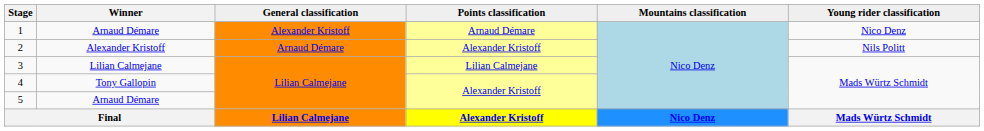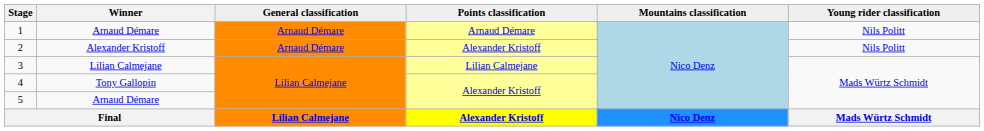 <table class="wikitable" style="text-align: center; font-size:smaller;">
 <tr style="background:#efefef;">
 <th style="width:1%;">Stage</th>
 <th style="width:14%;">Winner</th>
 <th style="background:#efefef; width:15%;">General classification<br></th>
 <th style="background:#efefef; width:15%;">Points classification<br></th>
 <th style="background:#efefef; width:15%;">Mountains classification<br></th>
 <th style="background:#efefef; width:15%;">Young rider classification<br></th>
 </tr>
 <tr>
 <td>1</td>
 <td><a href='#'>Arnaud Démare</a></td>
-<td style="background:#FF8C00;"><a href='#'>Alexander Kristoff</a></td>
+<td style="background:#FF8C00;"><a href='#'>Arnaud Démare</a></td>
 <td style="background:#FFFF99;"><a href='#'>Arnaud Démare</a></td>
 <td style="background:#ADD8E6;" rowspan=5><a href='#'>Nico Denz</a></td>
-<td style="background:offwhite;"><a href='#'>Nico Denz</a></td>
+<td style="background:offwhite;"><a href='#'>Nils Politt</a></td>
 </tr>
 <tr>
 <td>2</td>
 <td><a href='#'>Alexander Kristoff</a></td>
 <td style="background:#FF8C00;"><a href='#'>Arnaud Démare</a></td>
 <td style="background:#FFFF99;"><a href='#'>Alexander Kristoff</a></td>
 <td style="background:offwhite;"><a href='#'>Nils Politt</a></td>
 </tr>
 <tr>
 <td>3</td>
 <td><a href='#'>Lilian Calmejane</a></td>
 <td style="background:#FF8C00;" rowspan=3><a href='#'>Lilian Calmejane</a></td>
 <td style="background:#FFFF99;"><a href='#'>Lilian Calmejane</a></td>
 <td style="background:offwhite;" rowspan=3><a href='#'>Mads Würtz Schmidt</a></td>
 </tr>
 <tr>
 <td>4</td>
 <td><a href='#'>Tony Gallopin</a></td>
 <td style="background:#FFFF99;" rowspan=2><a href='#'>Alexander Kristoff</a></td>
 </tr>
 <tr>
 <td>5</td>
 <td><a href='#'>Arnaud Démare</a></td>
 </tr>
 <tr>
 <th colspan=2>Final</th>
 <th style="background:#FF8C00;"><a href='#'>Lilian Calmejane</a></th>
 <th style="background:yellow;"><a href='#'>Alexander Kristoff</a></th>
 <th style="background:dodgerblue;"><a href='#'>Nico Denz</a></th>
 <th><a href='#'>Mads Würtz Schmidt</a></th>
 </tr>
 </table>
